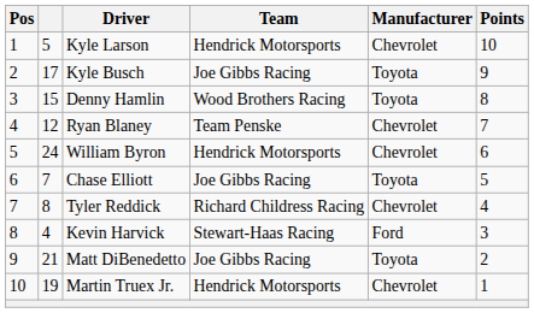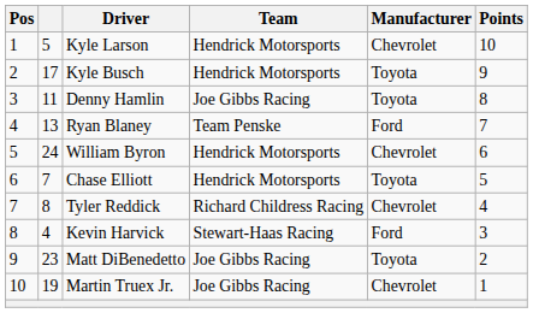 <table class="wikitable" style="font-size:98%">
 <tr>
 <th>Pos</th>
 <th></th>
 <th>Driver</th>
 <th>Team</th>
 <th>Manufacturer</th>
 <th>Points</th>
 </tr>
 <tr>
 <td>1</td>
 <td>5</td>
 <td>Kyle Larson</td>
 <td>Hendrick Motorsports</td>
 <td>Chevrolet</td>
 <td>10</td>
 </tr>
 <tr>
 <td>2</td>
 <td>17</td>
 <td>Kyle Busch</td>
-<td>Joe Gibbs Racing</td>
+<td>Hendrick Motorsports</td>
 <td>Toyota</td>
 <td>9</td>
 </tr>
 <tr>
 <td>3</td>
-<td>15</td>
+<td>11</td>
 <td>Denny Hamlin</td>
-<td>Wood Brothers Racing</td>
+<td>Joe Gibbs Racing</td>
 <td>Toyota</td>
 <td>8</td>
 </tr>
 <tr>
 <td>4</td>
-<td>12</td>
+<td>13</td>
 <td>Ryan Blaney</td>
 <td>Team Penske</td>
-<td>Chevrolet</td>
+<td>Ford</td>
 <td>7</td>
 </tr>
 <tr>
 <td>5</td>
 <td>24</td>
 <td>William Byron</td>
 <td>Hendrick Motorsports</td>
 <td>Chevrolet</td>
 <td>6</td>
 </tr>
 <tr>
 <td>6</td>
 <td>7</td>
 <td>Chase Elliott</td>
-<td>Joe Gibbs Racing</td>
+<td>Hendrick Motorsports</td>
 <td>Toyota</td>
 <td>5</td>
 </tr>
 <tr>
 <td>7</td>
 <td>8</td>
 <td>Tyler Reddick</td>
 <td>Richard Childress Racing</td>
 <td>Chevrolet</td>
 <td>4</td>
 </tr>
 <tr>
 <td>8</td>
 <td>4</td>
 <td>Kevin Harvick</td>
 <td>Stewart-Haas Racing</td>
 <td>Ford</td>
 <td>3</td>
 </tr>
 <tr>
 <td>9</td>
-<td>21</td>
+<td>23</td>
 <td>Matt DiBenedetto</td>
 <td>Joe Gibbs Racing</td>
 <td>Toyota</td>
 <td>2</td>
 </tr>
 <tr>
 <td>10</td>
 <td>19</td>
 <td>Martin Truex Jr.</td>
-<td>Hendrick Motorsports</td>
+<td>Joe Gibbs Racing</td>
 <td>Chevrolet</td>
 <td>1</td>
 </tr>
 <tr>
 <th colspan="6"></th>
 </tr>
 </table>
